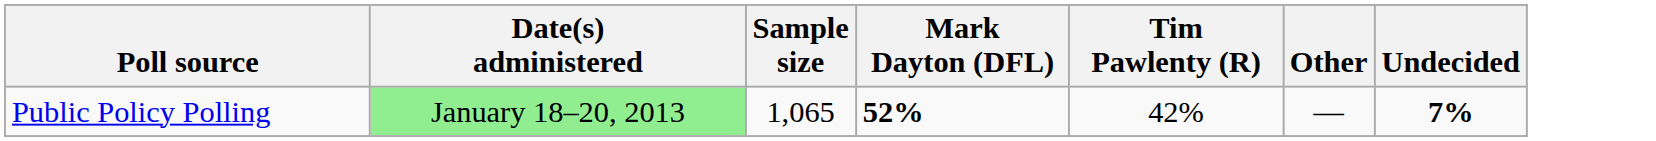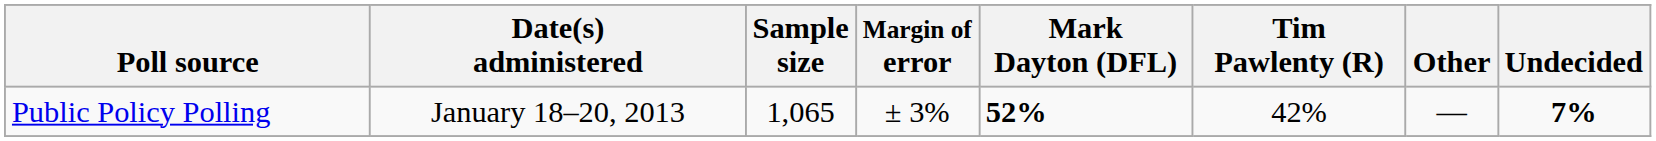 <table class="wikitable">
 <tr valign= bottom>
 <th style="width:185px;">Poll source</th>
 <th style="width:190px;">Date(s)<br>administered</th>
 <th class=small>Sample<br>size</th>
+<th><small>Margin of</small><br>error</th>
 <th style="width:105px;">Mark<br>Dayton (DFL)</th>
 <th style="width:105px;">Tim<br>Pawlenty (R)</th>
 <th style="width:40px;">Other</th>
 <th style="width:40px;">Undecided</th>
 </tr>
 <tr>
 <td><a href='#'>Public Policy Polling</a></td>
-<td align=center style="background: lightgreen;">January 18–20, 2013</td>
+<td align=center>January 18–20, 2013</td>
 <td align=center>1,065</td>
+<td align=center>± 3%</td>
 <td><strong>52%</strong></td>
 <td align=center>42%</td>
 <td align=center>—</td>
 <td align=center><strong>7%</strong></td>
 </tr>
 </table>
